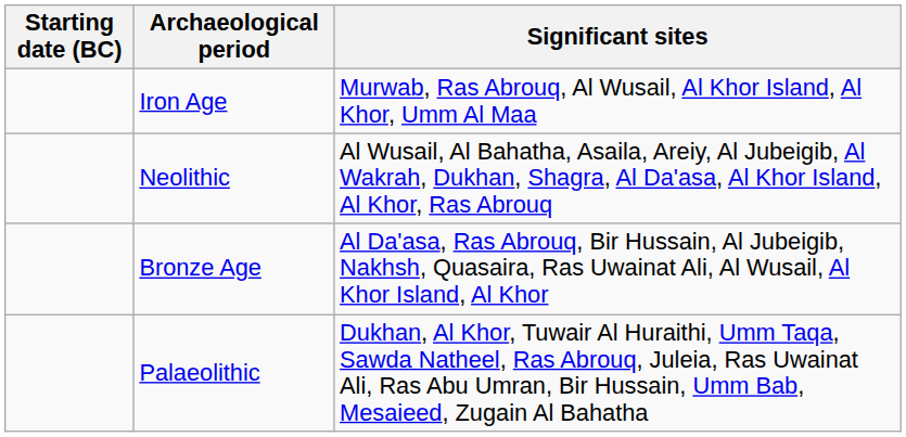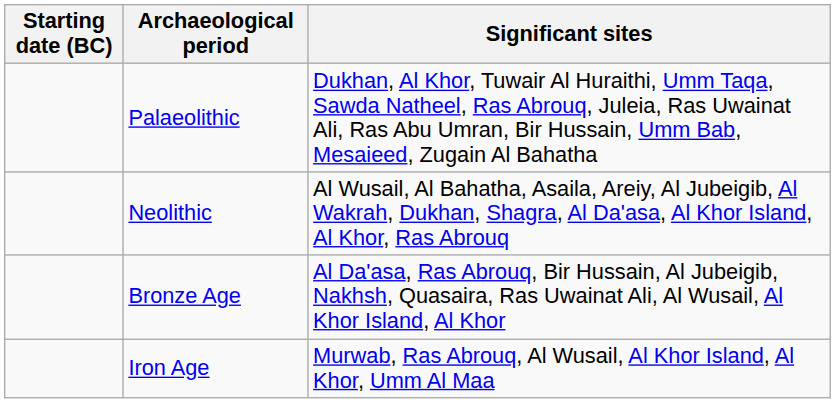 <table class="wikitable">
 <tr>
 <th>Starting date (BC)</th>
 <th>Archaeological period</th>
 <th>Significant sites</th>
 </tr>
 <tr>
 <td></td>
-<td><a href='#'>Iron Age</a></td>
-<td><a href='#'>Murwab</a>, <a href='#'>Ras Abrouq</a>, Al Wusail, <a href='#'>Al Khor Island</a>, <a href='#'>Al Khor</a>, <a href='#'>Umm Al Maa</a></td>
+<td><a href='#'>Palaeolithic</a></td>
+<td><a href='#'>Dukhan</a>, <a href='#'>Al Khor</a>, Tuwair Al Huraithi, <a href='#'>Umm Taqa</a>, <a href='#'>Sawda Natheel</a>, <a href='#'>Ras Abrouq</a>, Juleia, Ras Uwainat Ali, Ras Abu Umran, Bir Hussain, <a href='#'>Umm Bab</a>, <a href='#'>Mesaieed</a>, Zugain Al Bahatha</td>
 </tr>
 <tr>
 <td></td>
 <td><a href='#'>Neolithic</a></td>
 <td>Al Wusail, Al Bahatha, Asaila, Areiy, Al Jubeigib, <a href='#'>Al Wakrah</a>, <a href='#'>Dukhan</a>, <a href='#'>Shagra</a>, <a href='#'>Al Da'asa</a>, <a href='#'>Al Khor Island</a>, <a href='#'>Al Khor</a>, <a href='#'>Ras Abrouq</a></td>
 </tr>
 <tr>
 <td></td>
 <td><a href='#'>Bronze Age</a></td>
 <td><a href='#'>Al Da'asa</a>, <a href='#'>Ras Abrouq</a>, Bir Hussain, Al Jubeigib, <a href='#'>Nakhsh</a>, Quasaira, Ras Uwainat Ali, Al Wusail, <a href='#'>Al Khor Island</a>, <a href='#'>Al Khor</a></td>
 </tr>
 <tr>
 <td></td>
-<td><a href='#'>Palaeolithic</a></td>
-<td><a href='#'>Dukhan</a>, <a href='#'>Al Khor</a>, Tuwair Al Huraithi, <a href='#'>Umm Taqa</a>, <a href='#'>Sawda Natheel</a>, <a href='#'>Ras Abrouq</a>, Juleia, Ras Uwainat Ali, Ras Abu Umran, Bir Hussain, <a href='#'>Umm Bab</a>, <a href='#'>Mesaieed</a>, Zugain Al Bahatha</td>
+<td><a href='#'>Iron Age</a></td>
+<td><a href='#'>Murwab</a>, <a href='#'>Ras Abrouq</a>, Al Wusail, <a href='#'>Al Khor Island</a>, <a href='#'>Al Khor</a>, <a href='#'>Umm Al Maa</a></td>
 </tr>
 </table>
